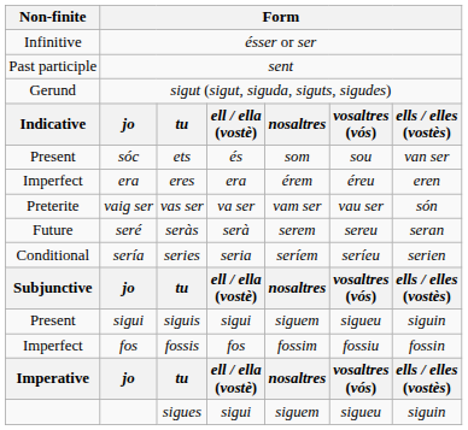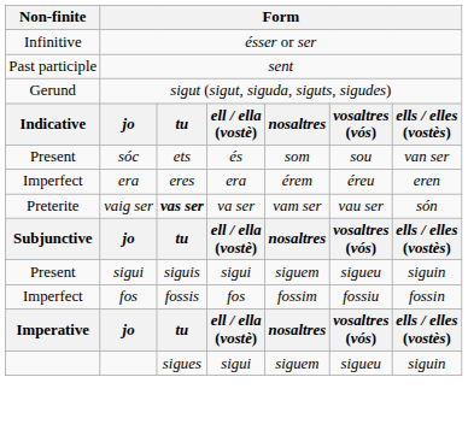 <table class="wikitable">
 <tr>
 <th>Non-finite</th>
 <th colspan="6" bgcolor="#E0E0FF">Form</th>
 </tr>
 <tr align="center">
 <td>Infinitive</td>
 <td colspan="6"><em>ésser</em> or <em>ser</em></td>
 </tr>
 <tr align="center">
 <td>Past participle</td>
 <td colspan="6"><em>sent</em></td>
 </tr>
 <tr align="center">
 <td>Gerund</td>
 <td colspan="6"><em>sigut</em> (<em>sigut</em>, <em>siguda</em>, <em>siguts</em>, <em>sigudes</em>)</td>
 </tr>
 <tr align="center">
 <th>Indicative</th>
 <th><em>jo</em></th>
 <th><em>tu</em></th>
 <th><em>ell / ella</em><br>(<em>vostè</em>)</th>
 <th><em>nosaltres</em></th>
 <th><em>vosaltres</em><br>(<em>vós</em>)</th>
 <th><em>ells / elles</em><br>(<em>vostès</em>)</th>
 </tr>
 <tr align="center">
 <td>Present</td>
 <td><em>sóc</em></td>
 <td><em>ets</em></td>
 <td><em>és</em></td>
 <td><em>som</em></td>
 <td><em>sou</em></td>
 <td><em>van ser</em></td>
 </tr>
 <tr align="center">
 <td>Imperfect</td>
 <td><em>era</em></td>
 <td><em>eres</em></td>
 <td><em>era</em></td>
 <td><em>érem</em></td>
 <td><em>éreu</em></td>
 <td><em>eren</em></td>
 </tr>
 <tr align="center">
 <td>Preterite</td>
 <td><em>vaig ser</em></td>
-<td><em>vas ser</em></td>
+<td><strong><em>vas ser</em></strong></td>
 <td><em>va ser</em></td>
 <td><em>vam ser</em></td>
 <td><em>vau ser</em></td>
 <td><em>són</em></td>
-</tr>
-<tr align="center">
-<td>Future</td>
-<td><em>seré</em></td>
-<td><em>seràs</em></td>
-<td><em>serà</em></td>
-<td><em>serem</em></td>
-<td><em>sereu</em></td>
-<td><em>seran</em></td>
-</tr>
-<tr align="center">
-<td>Conditional</td>
-<td><em>sería</em></td>
-<td><em>series</em></td>
-<td><em>seria</em></td>
-<td><em>seríem</em></td>
-<td><em>seríeu</em></td>
-<td><em>serien</em></td>
 </tr>
 <tr align="center">
 <th>Subjunctive</th>
 <th><em>jo</em></th>
 <th><em>tu</em></th>
 <th><em>ell / ella</em><br>(<em>vostè</em>)</th>
 <th><em>nosaltres</em></th>
 <th><em>vosaltres</em><br>(<em>vós</em>)</th>
 <th><em>ells / elles</em><br>(<em>vostès</em>)</th>
 </tr>
 <tr align="center">
 <td>Present</td>
 <td><em>sigui</em></td>
 <td><em>siguis</em></td>
 <td><em>sigui</em></td>
 <td><em>siguem</em></td>
 <td><em>sigueu</em></td>
 <td><em>siguin</em></td>
 </tr>
 <tr align="center">
 <td>Imperfect</td>
 <td><em>fos</em></td>
 <td><em>fossis</em></td>
 <td><em>fos</em></td>
 <td><em>fossim</em></td>
 <td><em>fossiu</em></td>
 <td><em>fossin</em></td>
 </tr>
 <tr align="center">
 <th>Imperative</th>
 <th><em>jo</em></th>
 <th><em>tu</em></th>
 <th><em>ell / ella</em><br>(<em>vostè</em>)</th>
 <th><em>nosaltres</em></th>
 <th><em>vosaltres</em><br>(<em>vós</em>)</th>
 <th><em>ells / elles</em><br>(<em>vostès</em>)</th>
 </tr>
 <tr align="center">
 <td> </td>
 <td> </td>
 <td><em>sigues</em></td>
 <td><em>sigui</em></td>
 <td><em>siguem</em></td>
 <td><em>sigueu</em></td>
 <td><em>siguin</em></td>
 </tr>
 </table>
